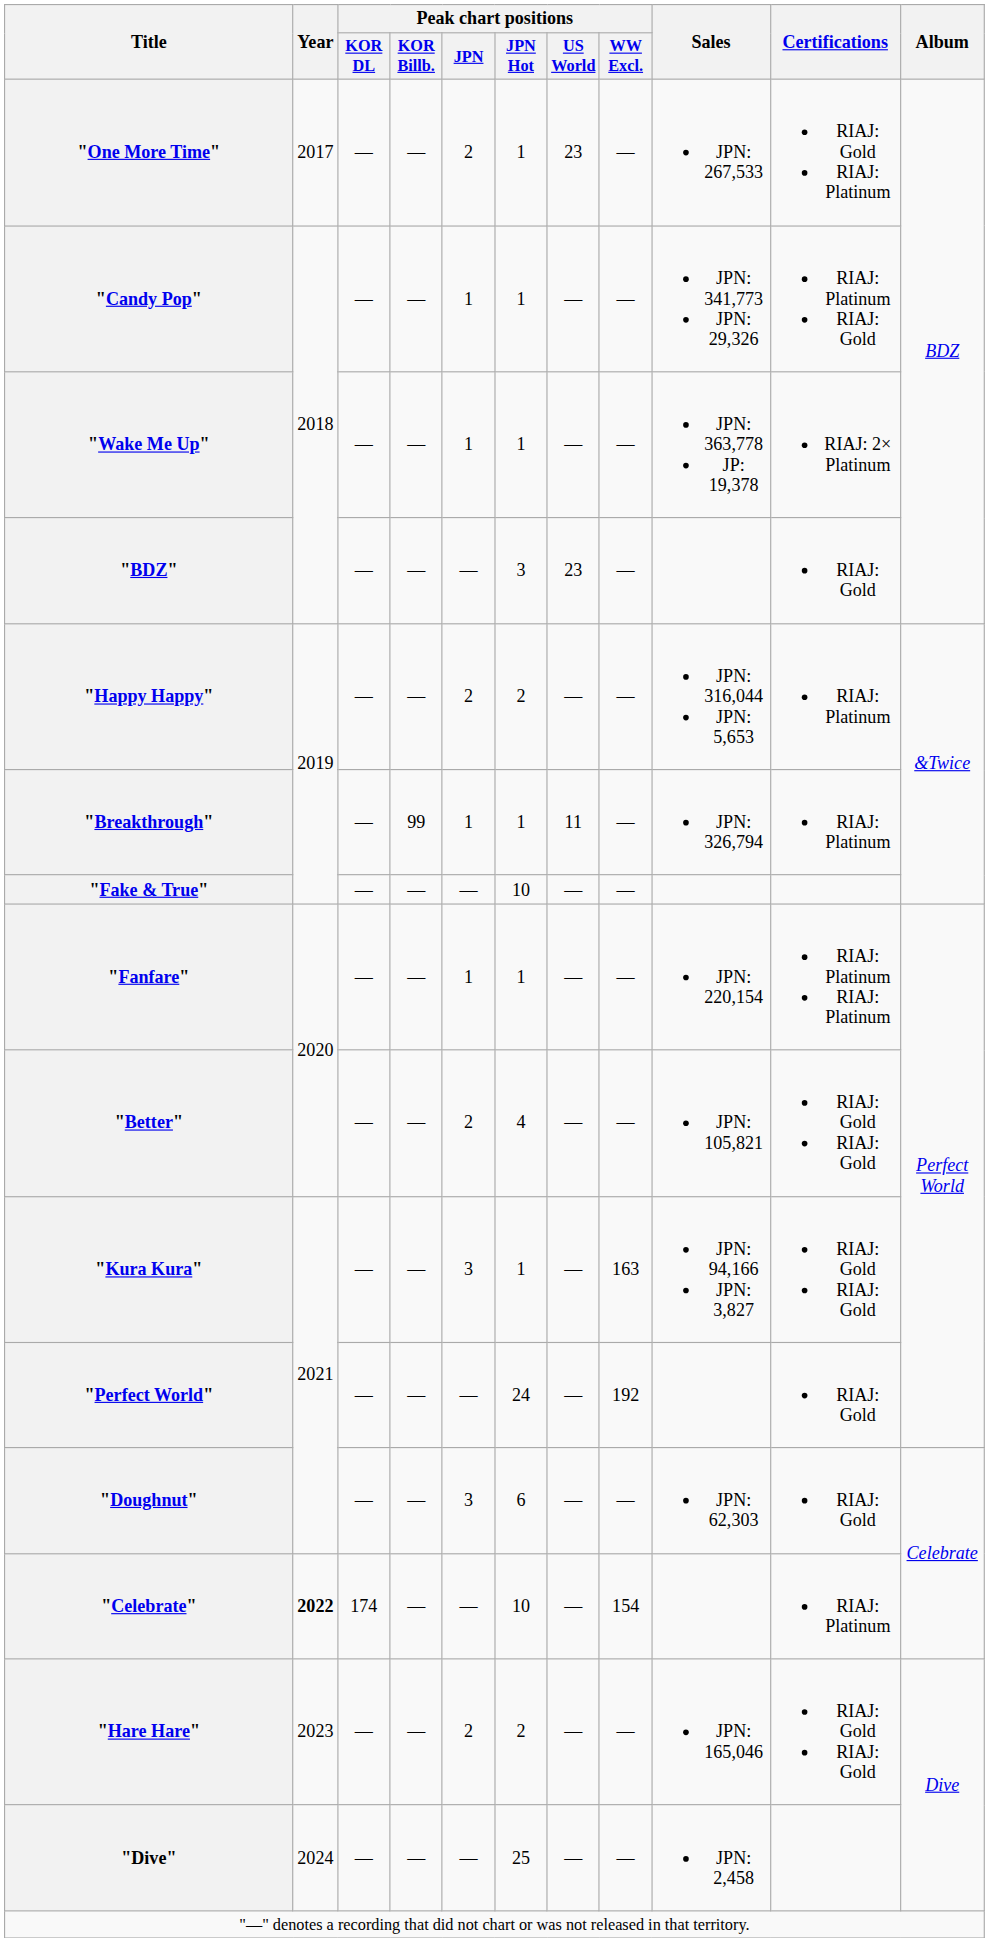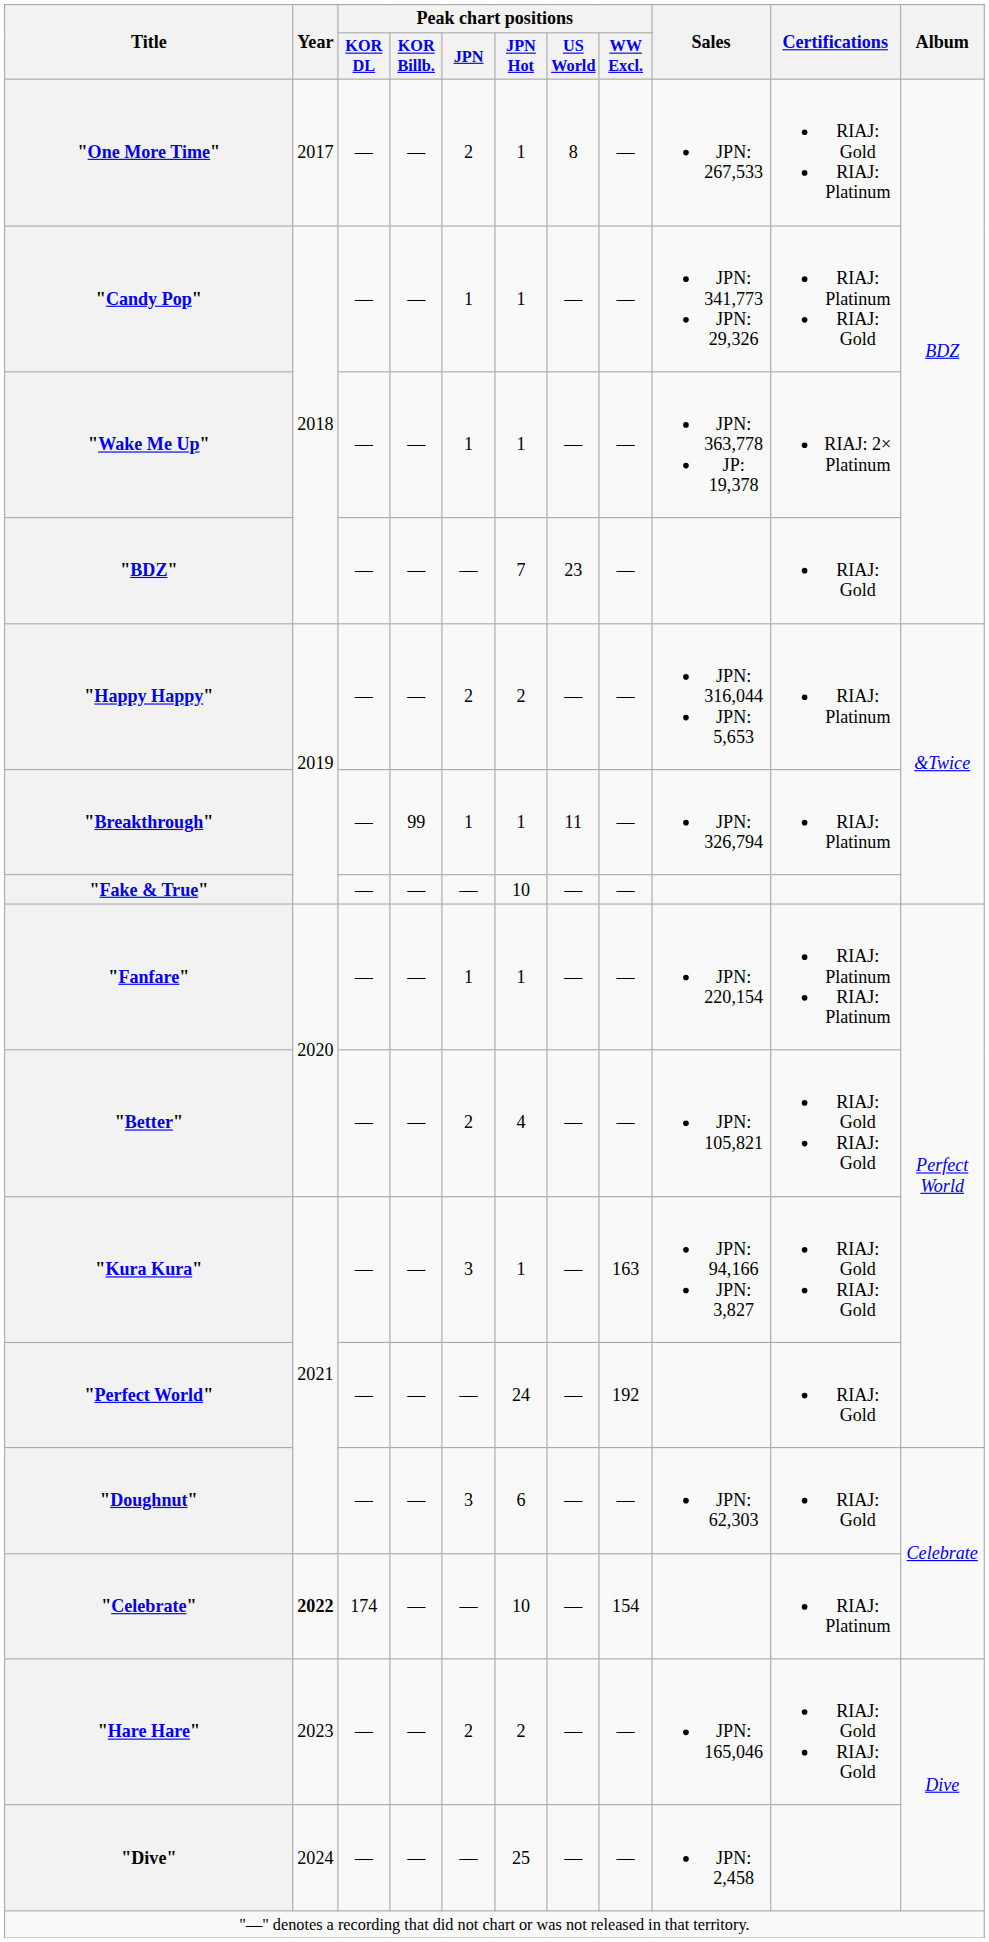 <table class="wikitable plainrowheaders" style="text-align:center">
 <tr>
 <th scope="col" rowspan=2 style="width:15.5em">Title</th>
 <th scope="col" rowspan=2 style="width:1em">Year</th>
 <th scope="col" colspan=6>Peak chart positions</th>
 <th scope="col" rowspan=2>Sales</th>
 <th scope="col" rowspan=2><a href='#'>Certifications</a></th>
 <th scope="col" rowspan=2>Album</th>
 </tr>
 <tr>
 <th scope="col" style="width:2.75em;font-size:90%"><a href='#'>KOR<br>DL</a><br></th>
 <th scope="col" style="width:2.75em;font-size:90%"><a href='#'>KOR<br>Billb.</a><br></th>
 <th scope="col" style="width:2.75em;font-size:90%"><a href='#'>JPN</a><br></th>
 <th scope="col" style="width:2.75em;font-size:90%"><a href='#'>JPN<br>Hot</a><br></th>
 <th scope="col" style="width:2.75em;font-size:90%"><a href='#'>US<br>World</a><br></th>
 <th scope="col" style="width:2.75em;font-size:90%"><a href='#'>WW Excl.</a><br></th>
 </tr>
 <tr>
 <th scope=row>"<a href='#'>One More Time</a>"</th>
 <td>2017</td>
 <td>—</td>
 <td>—</td>
 <td>2</td>
 <td>1</td>
-<td>23</td>
+<td>8</td>
 <td>—</td>
 <td><br><ul><li>JPN: 267,533 </li></ul></td>
 <td><br><ul><li>RIAJ: Gold</li><li>RIAJ: Platinum</li></ul></td>
 <td rowspan=4><em><a href='#'>BDZ</a></em></td>
 </tr>
 <tr>
 <th scope=row>"<a href='#'>Candy Pop</a>"</th>
 <td rowspan=3>2018</td>
 <td>—</td>
 <td>—</td>
 <td>1</td>
 <td>1</td>
 <td>—</td>
 <td>—</td>
 <td><br><ul><li>JPN: 341,773 </li><li>JPN: 29,326 </li></ul></td>
 <td><br><ul><li>RIAJ: Platinum</li><li>RIAJ: Gold</li></ul></td>
 </tr>
 <tr>
 <th scope=row>"<a href='#'>Wake Me Up</a>"</th>
 <td>—</td>
 <td>—</td>
 <td>1</td>
 <td>1</td>
 <td>—</td>
 <td>—</td>
 <td><br><ul><li>JPN: 363,778 </li><li>JP: 19,378 </li></ul></td>
 <td><br><ul><li>RIAJ: 2× Platinum</li></ul></td>
 </tr>
 <tr>
 <th scope=row>"<a href='#'>BDZ</a>"</th>
 <td>—</td>
 <td>—</td>
 <td>—</td>
-<td>3</td>
+<td>7</td>
 <td>23</td>
 <td>—</td>
 <td></td>
 <td><br><ul><li>RIAJ: Gold</li></ul></td>
 </tr>
 <tr>
 <th scope=row>"<a href='#'>Happy Happy</a>"</th>
 <td rowspan=3>2019</td>
 <td>—</td>
 <td>—</td>
 <td>2</td>
 <td>2</td>
 <td>—</td>
 <td>—</td>
 <td><br><ul><li>JPN: 316,044 </li><li>JPN: 5,653 </li></ul></td>
 <td><br><ul><li>RIAJ: Platinum</li></ul></td>
 <td rowspan=3><em><a href='#'>&Twice</a></em></td>
 </tr>
 <tr>
 <th scope=row>"<a href='#'>Breakthrough</a>"</th>
 <td>—</td>
 <td>99</td>
 <td>1</td>
 <td>1</td>
 <td>11</td>
 <td>—</td>
 <td><br><ul><li>JPN: 326,794 </li></ul></td>
 <td><br><ul><li>RIAJ: Platinum</li></ul></td>
 </tr>
 <tr>
 <th scope=row>"<a href='#'>Fake & True</a>"</th>
 <td>—</td>
 <td>—</td>
 <td>—</td>
 <td>10</td>
 <td>—</td>
 <td>—</td>
 <td></td>
 <td></td>
 </tr>
 <tr>
 <th scope=row>"<a href='#'>Fanfare</a>"</th>
 <td rowspan=2>2020</td>
 <td>—</td>
 <td>—</td>
 <td>1</td>
 <td>1</td>
 <td>—</td>
 <td>—</td>
 <td><br><ul><li>JPN: 220,154 </li></ul></td>
 <td><br><ul><li>RIAJ: Platinum</li><li>RIAJ: Platinum</li></ul></td>
 <td rowspan=4><em><a href='#'>Perfect World</a></em></td>
 </tr>
 <tr>
 <th scope=row>"<a href='#'>Better</a>"</th>
 <td>—</td>
 <td>—</td>
 <td>2</td>
 <td>4</td>
 <td>—</td>
 <td>—</td>
 <td><br><ul><li>JPN: 105,821 </li></ul></td>
 <td><br><ul><li>RIAJ: Gold</li><li>RIAJ: Gold</li></ul></td>
 </tr>
 <tr>
 <th scope=row>"<a href='#'>Kura Kura</a>"</th>
 <td rowspan=3>2021</td>
 <td>—</td>
 <td>—</td>
 <td>3</td>
 <td>1</td>
 <td>—</td>
 <td>163</td>
 <td><br><ul><li>JPN: 94,166 </li><li>JPN: 3,827 </li></ul></td>
 <td><br><ul><li>RIAJ: Gold</li><li>RIAJ: Gold</li></ul></td>
 </tr>
 <tr>
 <th scope=row>"<a href='#'>Perfect World</a>"</th>
 <td>—</td>
 <td>—</td>
 <td>—</td>
 <td>24</td>
 <td>—</td>
 <td>192</td>
 <td></td>
 <td><br><ul><li>RIAJ: Gold</li></ul></td>
 </tr>
 <tr>
 <th scope=row>"<a href='#'>Doughnut</a>"</th>
 <td>—</td>
 <td>—</td>
 <td>3</td>
 <td>6</td>
 <td>—</td>
 <td>—</td>
 <td><br><ul><li>JPN: 62,303 </li></ul></td>
 <td><br><ul><li>RIAJ: Gold</li></ul></td>
 <td rowspan=2><em><a href='#'>Celebrate</a></em></td>
 </tr>
 <tr>
 <th scope=row>"<a href='#'>Celebrate</a>"</th>
 <td><strong>2022</strong></td>
 <td>174</td>
 <td>—</td>
 <td>—</td>
 <td>10</td>
 <td>—</td>
 <td>154</td>
 <td></td>
 <td><br><ul><li>RIAJ: Platinum</li></ul></td>
 </tr>
 <tr>
 <th scope=row>"<a href='#'>Hare Hare</a>"</th>
 <td>2023</td>
 <td>—</td>
 <td>—</td>
 <td>2</td>
 <td>2</td>
 <td>—</td>
 <td>—</td>
 <td><br><ul><li>JPN: 165,046 </li></ul></td>
 <td><br><ul><li>RIAJ: Gold</li><li>RIAJ: Gold</li></ul></td>
 <td rowspan=2><em><a href='#'>Dive</a></em></td>
 </tr>
 <tr>
 <th scope=row>"Dive"</th>
 <td>2024</td>
 <td>—</td>
 <td>—</td>
 <td>—</td>
 <td>25</td>
 <td>—</td>
 <td>—</td>
 <td><br><ul><li>JPN: 2,458 </li></ul></td>
 <td></td>
 </tr>
 <tr>
 <td colspan=12 style="font-size:90%">"—" denotes a recording that did not chart or was not released in that territory.</td>
 </tr>
 </table>
